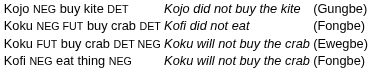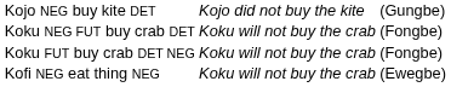 <table>
 <tr>
 <td style="padding-right:10px"></td>
 <td style="padding-right:10px">Kojo <small>NEG</small> buy kite <small>DET</small></td>
 <td style="padding-right:10px"><em>Kojo did not buy the kite</em></td>
 <td style="padding-right:10px">(Gungbe)</td>
 </tr>
 <tr>
 <td></td>
 <td>Koku <small>NEG FUT</small> buy crab <small>DET</small></td>
-<td><em>Kofi did not eat</em></td>
+<td><em>Koku will not buy the crab</em></td>
 <td>(Fongbe)</td>
 </tr>
 <tr>
 <td></td>
 <td>Koku <small>FUT</small> buy crab <small>DET NEG</small></td>
 <td><em>Koku will not buy the crab</em></td>
-<td>(Ewegbe)</td>
+<td>(Fongbe)</td>
 </tr>
 <tr>
 <td></td>
 <td>Kofi <small>NEG</small> eat thing <small>NEG</small></td>
 <td><em>Koku will not buy the crab</em></td>
-<td>(Fongbe)</td>
+<td>(Ewegbe)</td>
 </tr>
 </table>
